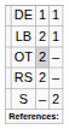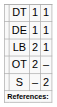 <table class="wikitable sortable sortable" style="text-align: center">
 <tr align=center>
+</tr>
+<tr>
+<td></td>
+<td>DT</td>
+<td>1</td>
+<td>1</td>
 </tr>
 <tr>
 <td></td>
 <td>DE</td>
 <td>1</td>
 <td>1</td>
 </tr>
 <tr>
 <td></td>
 <td>LB</td>
 <td>2</td>
 <td>1</td>
 </tr>
 <tr>
 <td></td>
 <td>OT</td>
-<td style="background: lightgrey;">2</td>
-<td data-sort-value="3">–</td>
-</tr>
-<tr>
-<td></td>
-<td>RS</td>
 <td>2</td>
 <td data-sort-value="3">–</td>
 </tr>
 <tr>
 <td></td>
 <td>S</td>
 <td data-sort-value="3">–</td>
 <td>2</td>
 </tr>
 <tr class="sortbottom">
 <td colspan="4"  style="font-size:8pt; text-align:center;"><strong>References:</strong></td>
 </tr>
 </table>
